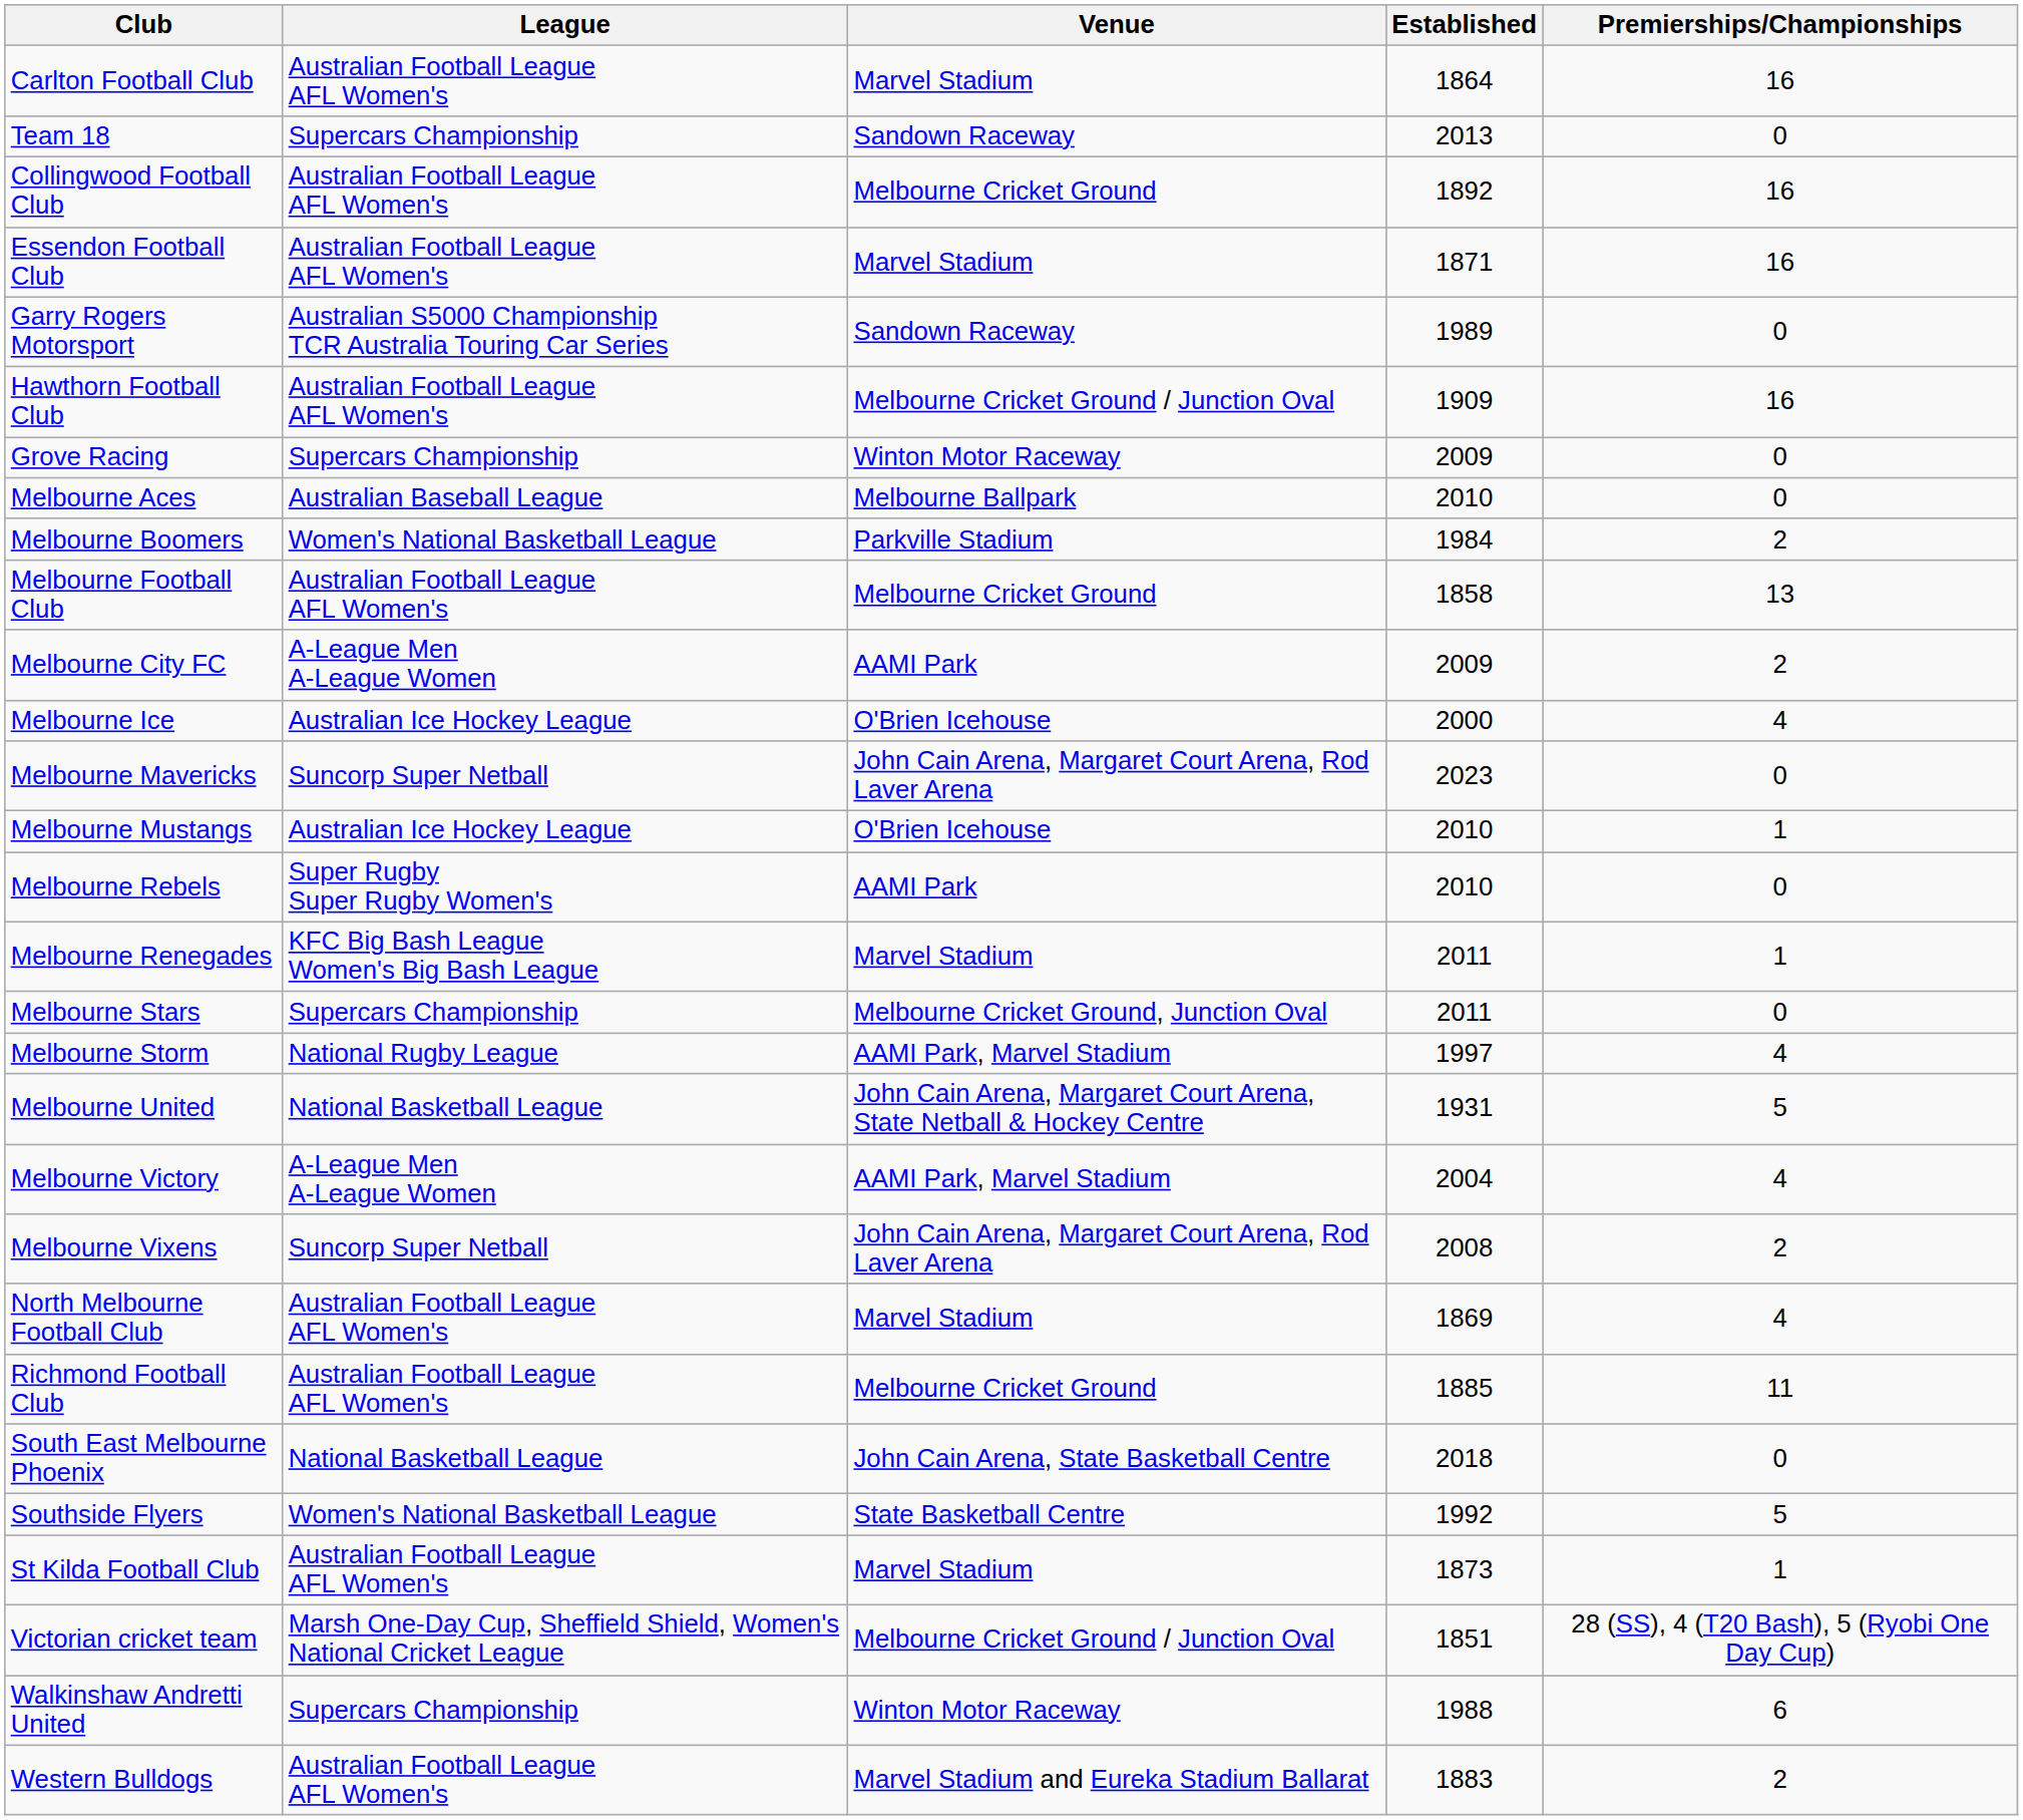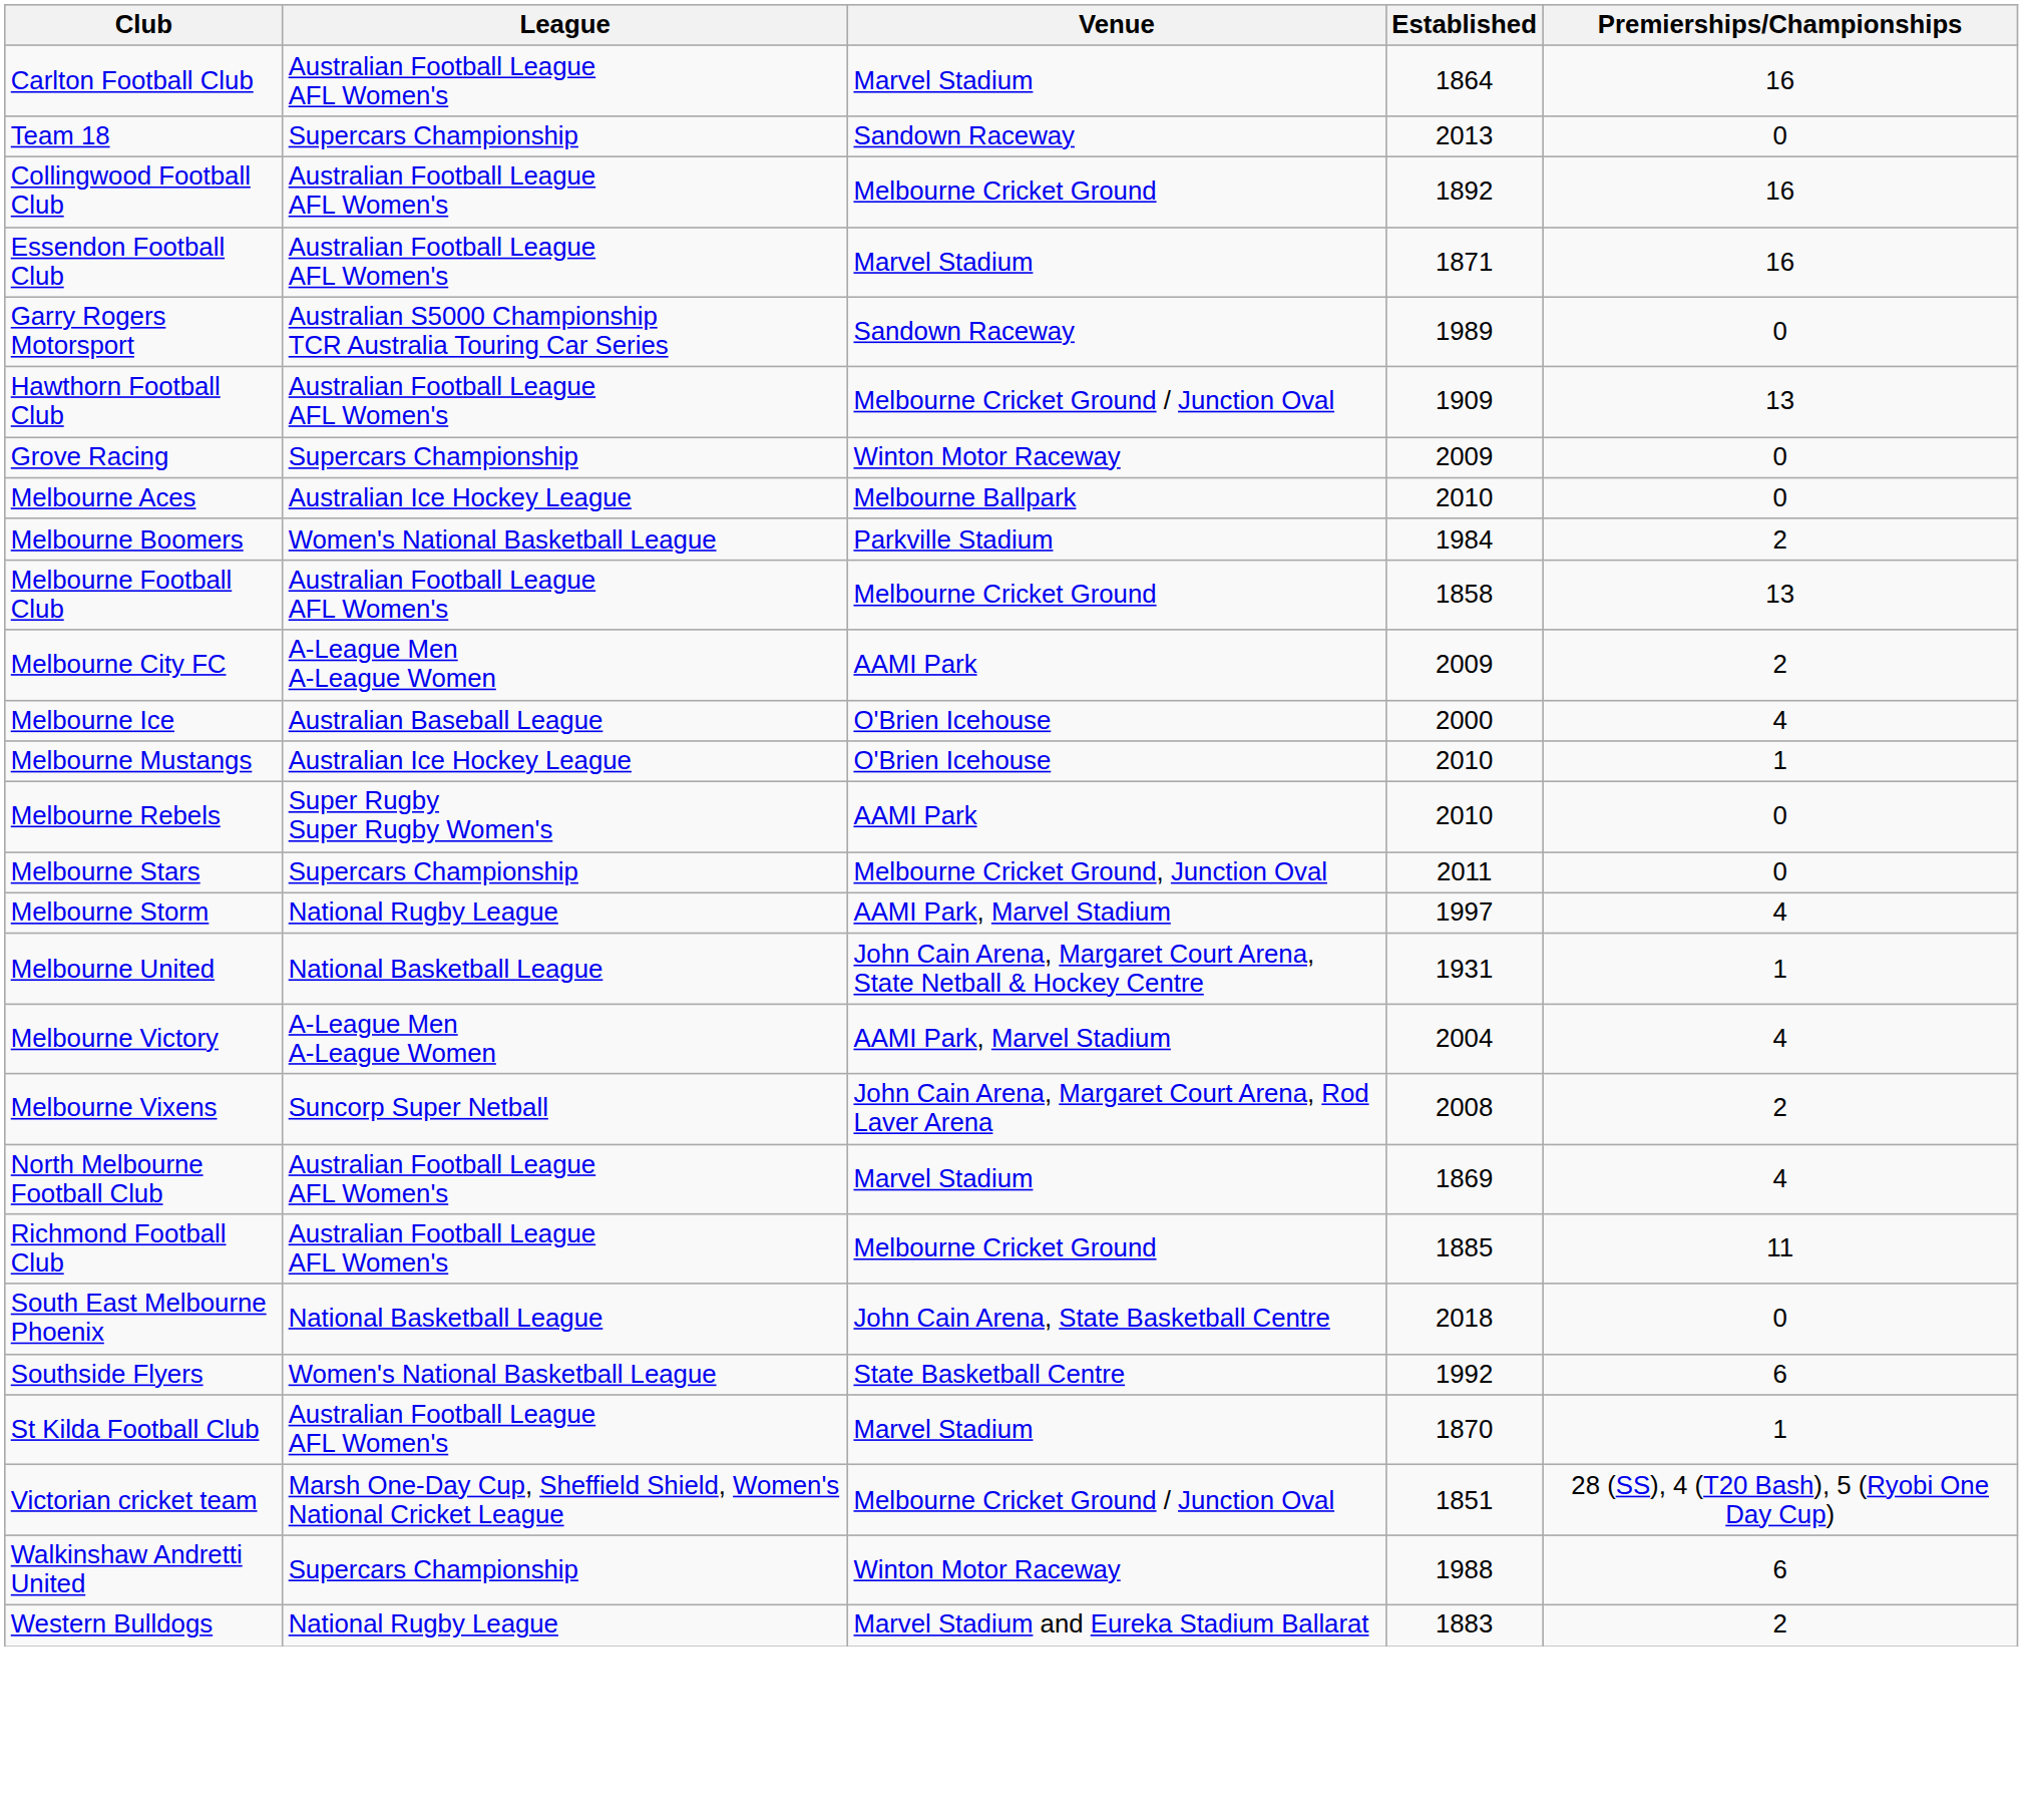 <table class="wikitable sortable">
 <tr>
 <th>Club</th>
 <th>League</th>
 <th>Venue</th>
 <th>Established</th>
 <th>Premierships/Championships</th>
 </tr>
 <tr>
 <td><a href='#'>Carlton Football Club</a></td>
 <td><a href='#'>Australian Football League</a><br><a href='#'>AFL Women's</a></td>
 <td><a href='#'>Marvel Stadium</a></td>
 <td style="text-align:center;">1864</td>
 <td style="text-align:center;">16</td>
 </tr>
 <tr>
 <td><a href='#'>Team 18</a></td>
 <td><a href='#'>Supercars Championship</a></td>
 <td><a href='#'>Sandown Raceway</a></td>
 <td style="text-align:center;">2013</td>
 <td style="text-align:center;">0</td>
 </tr>
 <tr>
 <td><a href='#'>Collingwood Football Club</a></td>
 <td><a href='#'>Australian Football League</a><br><a href='#'>AFL Women's</a></td>
 <td><a href='#'>Melbourne Cricket Ground</a></td>
 <td style="text-align:center;">1892</td>
 <td style="text-align:center;">16</td>
 </tr>
 <tr>
 <td><a href='#'>Essendon Football Club</a></td>
 <td><a href='#'>Australian Football League</a><br><a href='#'>AFL Women's</a></td>
 <td><a href='#'>Marvel Stadium</a></td>
 <td style="text-align:center;">1871</td>
 <td style="text-align:center;">16</td>
 </tr>
 <tr>
 <td><a href='#'>Garry Rogers Motorsport</a></td>
 <td><a href='#'>Australian S5000 Championship</a><br><a href='#'>TCR Australia Touring Car Series</a></td>
 <td><a href='#'>Sandown Raceway</a></td>
 <td style="text-align:center;">1989</td>
 <td style="text-align:center;">0</td>
 </tr>
 <tr>
 <td><a href='#'>Hawthorn Football Club</a></td>
 <td><a href='#'>Australian Football League</a><br><a href='#'>AFL Women's</a></td>
 <td><a href='#'>Melbourne Cricket Ground</a> / <a href='#'>Junction Oval</a></td>
 <td style="text-align:center;">1909</td>
-<td style="text-align:center;">16</td>
+<td style="text-align:center;">13</td>
 </tr>
 <tr>
 <td><a href='#'>Grove Racing</a></td>
 <td><a href='#'>Supercars Championship</a></td>
 <td><a href='#'>Winton Motor Raceway</a></td>
 <td style="text-align:center;">2009</td>
 <td style="text-align:center;">0</td>
 </tr>
 <tr>
 <td><a href='#'>Melbourne Aces</a></td>
-<td><a href='#'>Australian Baseball League</a></td>
+<td><a href='#'>Australian Ice Hockey League</a></td>
 <td><a href='#'>Melbourne Ballpark</a></td>
 <td style="text-align:center;">2010</td>
 <td style="text-align:center;">0</td>
 </tr>
 <tr>
 <td><a href='#'>Melbourne Boomers</a></td>
 <td><a href='#'>Women's National Basketball League</a></td>
 <td><a href='#'>Parkville Stadium</a></td>
 <td style="text-align:center;">1984</td>
 <td style="text-align:center;">2</td>
 </tr>
 <tr>
 <td><a href='#'>Melbourne Football Club</a></td>
 <td><a href='#'>Australian Football League</a><br><a href='#'>AFL Women's</a></td>
 <td><a href='#'>Melbourne Cricket Ground</a></td>
 <td style="text-align:center;">1858</td>
 <td style="text-align:center;">13</td>
 </tr>
 <tr>
 <td><a href='#'>Melbourne City FC</a></td>
 <td><a href='#'>A-League Men</a><br><a href='#'>A-League Women</a></td>
 <td><a href='#'>AAMI Park</a></td>
 <td style="text-align:center;">2009</td>
 <td style="text-align:center;">2</td>
 </tr>
 <tr>
 <td><a href='#'>Melbourne Ice</a></td>
-<td><a href='#'>Australian Ice Hockey League</a></td>
+<td><a href='#'>Australian Baseball League</a></td>
 <td><a href='#'>O'Brien Icehouse</a></td>
 <td style="text-align:center;">2000</td>
 <td style="text-align:center;">4</td>
-</tr>
-<tr>
-<td><a href='#'>Melbourne Mavericks</a></td>
-<td><a href='#'>Suncorp Super Netball</a></td>
-<td><a href='#'>John Cain Arena</a>, <a href='#'>Margaret Court Arena</a>, <a href='#'>Rod Laver Arena</a></td>
-<td style="text-align:center;">2023</td>
-<td style="text-align:center;">0</td>
 </tr>
 <tr>
 <td><a href='#'>Melbourne Mustangs</a></td>
 <td><a href='#'>Australian Ice Hockey League</a></td>
 <td><a href='#'>O'Brien Icehouse</a></td>
 <td style="text-align:center;">2010</td>
 <td style="text-align:center;">1</td>
 </tr>
 <tr>
 <td><a href='#'>Melbourne Rebels</a></td>
 <td><a href='#'>Super Rugby</a><br><a href='#'>Super Rugby Women's</a></td>
 <td><a href='#'>AAMI Park</a></td>
 <td style="text-align:center;">2010</td>
 <td style="text-align:center;">0</td>
-</tr>
-<tr>
-<td><a href='#'>Melbourne Renegades</a></td>
-<td><a href='#'>KFC Big Bash League</a> <br><a href='#'>Women's Big Bash League</a></td>
-<td><a href='#'>Marvel Stadium</a></td>
-<td style="text-align:center;">2011</td>
-<td style="text-align:center;">1</td>
 </tr>
 <tr>
 <td><a href='#'>Melbourne Stars</a></td>
 <td><a href='#'>Supercars Championship</a></td>
 <td><a href='#'>Melbourne Cricket Ground</a>, <a href='#'>Junction Oval</a></td>
 <td style="text-align:center;">2011</td>
 <td style="text-align:center;">0</td>
 </tr>
 <tr>
 <td><a href='#'>Melbourne Storm</a></td>
 <td><a href='#'>National Rugby League</a></td>
 <td><a href='#'>AAMI Park</a>, <a href='#'>Marvel Stadium</a></td>
 <td style="text-align:center;">1997</td>
 <td style="text-align:center;">4</td>
 </tr>
 <tr>
 <td><a href='#'>Melbourne United</a></td>
 <td><a href='#'>National Basketball League</a></td>
 <td><a href='#'>John Cain Arena</a>, <a href='#'>Margaret Court Arena</a>, <a href='#'>State Netball & Hockey Centre</a></td>
 <td style="text-align:center;">1931</td>
-<td style="text-align:center;">5</td>
+<td style="text-align:center;">1</td>
 </tr>
 <tr>
 <td><a href='#'>Melbourne Victory</a></td>
 <td><a href='#'>A-League Men</a><br><a href='#'>A-League Women</a></td>
 <td><a href='#'>AAMI Park</a>, <a href='#'>Marvel Stadium</a></td>
 <td style="text-align:center;">2004</td>
 <td style="text-align:center;">4</td>
 </tr>
 <tr>
 <td><a href='#'>Melbourne Vixens</a></td>
 <td><a href='#'>Suncorp Super Netball</a></td>
 <td><a href='#'>John Cain Arena</a>, <a href='#'>Margaret Court Arena</a>, <a href='#'>Rod Laver Arena</a></td>
 <td style="text-align:center;">2008</td>
 <td style="text-align:center;">2</td>
 </tr>
 <tr>
 <td><a href='#'>North Melbourne Football Club</a></td>
 <td><a href='#'>Australian Football League</a><br><a href='#'>AFL Women's</a></td>
 <td><a href='#'>Marvel Stadium</a></td>
 <td style="text-align:center;">1869</td>
 <td style="text-align:center;">4</td>
 </tr>
 <tr>
 <td><a href='#'>Richmond Football Club</a></td>
 <td><a href='#'>Australian Football League</a><br><a href='#'>AFL Women's</a></td>
 <td><a href='#'>Melbourne Cricket Ground</a></td>
 <td style="text-align:center;">1885</td>
 <td style="text-align:center;">11</td>
 </tr>
 <tr>
 <td><a href='#'>South East Melbourne Phoenix</a></td>
 <td><a href='#'>National Basketball League</a></td>
 <td><a href='#'>John Cain Arena</a>, <a href='#'>State Basketball Centre</a></td>
 <td style="text-align:center;">2018</td>
 <td style="text-align:center;">0</td>
 </tr>
 <tr>
 <td><a href='#'>Southside Flyers</a></td>
 <td><a href='#'>Women's National Basketball League</a></td>
 <td><a href='#'>State Basketball Centre</a></td>
 <td style="text-align:center;">1992</td>
-<td style="text-align:center;">5</td>
+<td style="text-align:center;">6</td>
 </tr>
 <tr>
 <td><a href='#'>St Kilda Football Club</a></td>
 <td><a href='#'>Australian Football League</a><br><a href='#'>AFL Women's</a></td>
 <td><a href='#'>Marvel Stadium</a></td>
-<td style="text-align:center;">1873</td>
+<td style="text-align:center;">1870</td>
 <td style="text-align:center;">1</td>
 </tr>
 <tr>
 <td><a href='#'>Victorian cricket team</a></td>
 <td><a href='#'>Marsh One-Day Cup</a>, <a href='#'>Sheffield Shield</a>, <a href='#'>Women's National Cricket League</a></td>
 <td><a href='#'>Melbourne Cricket Ground</a> / <a href='#'>Junction Oval</a></td>
 <td style="text-align:center;">1851</td>
 <td style="text-align:center;">28 (<a href='#'>SS</a>), 4 (<a href='#'>T20 Bash</a>), 5 (<a href='#'>Ryobi One Day Cup</a>)</td>
 </tr>
 <tr>
 <td><a href='#'>Walkinshaw Andretti United</a></td>
 <td><a href='#'>Supercars Championship</a></td>
 <td><a href='#'>Winton Motor Raceway</a></td>
 <td style="text-align:center;">1988</td>
 <td style="text-align:center;">6</td>
 </tr>
 <tr>
 <td><a href='#'>Western Bulldogs</a></td>
-<td><a href='#'>Australian Football League</a><br><a href='#'>AFL Women's</a></td>
+<td><a href='#'>National Rugby League</a></td>
 <td><a href='#'>Marvel Stadium</a> and <a href='#'>Eureka Stadium Ballarat</a></td>
 <td style="text-align:center;">1883</td>
 <td style="text-align:center;">2</td>
 </tr>
 </table>
